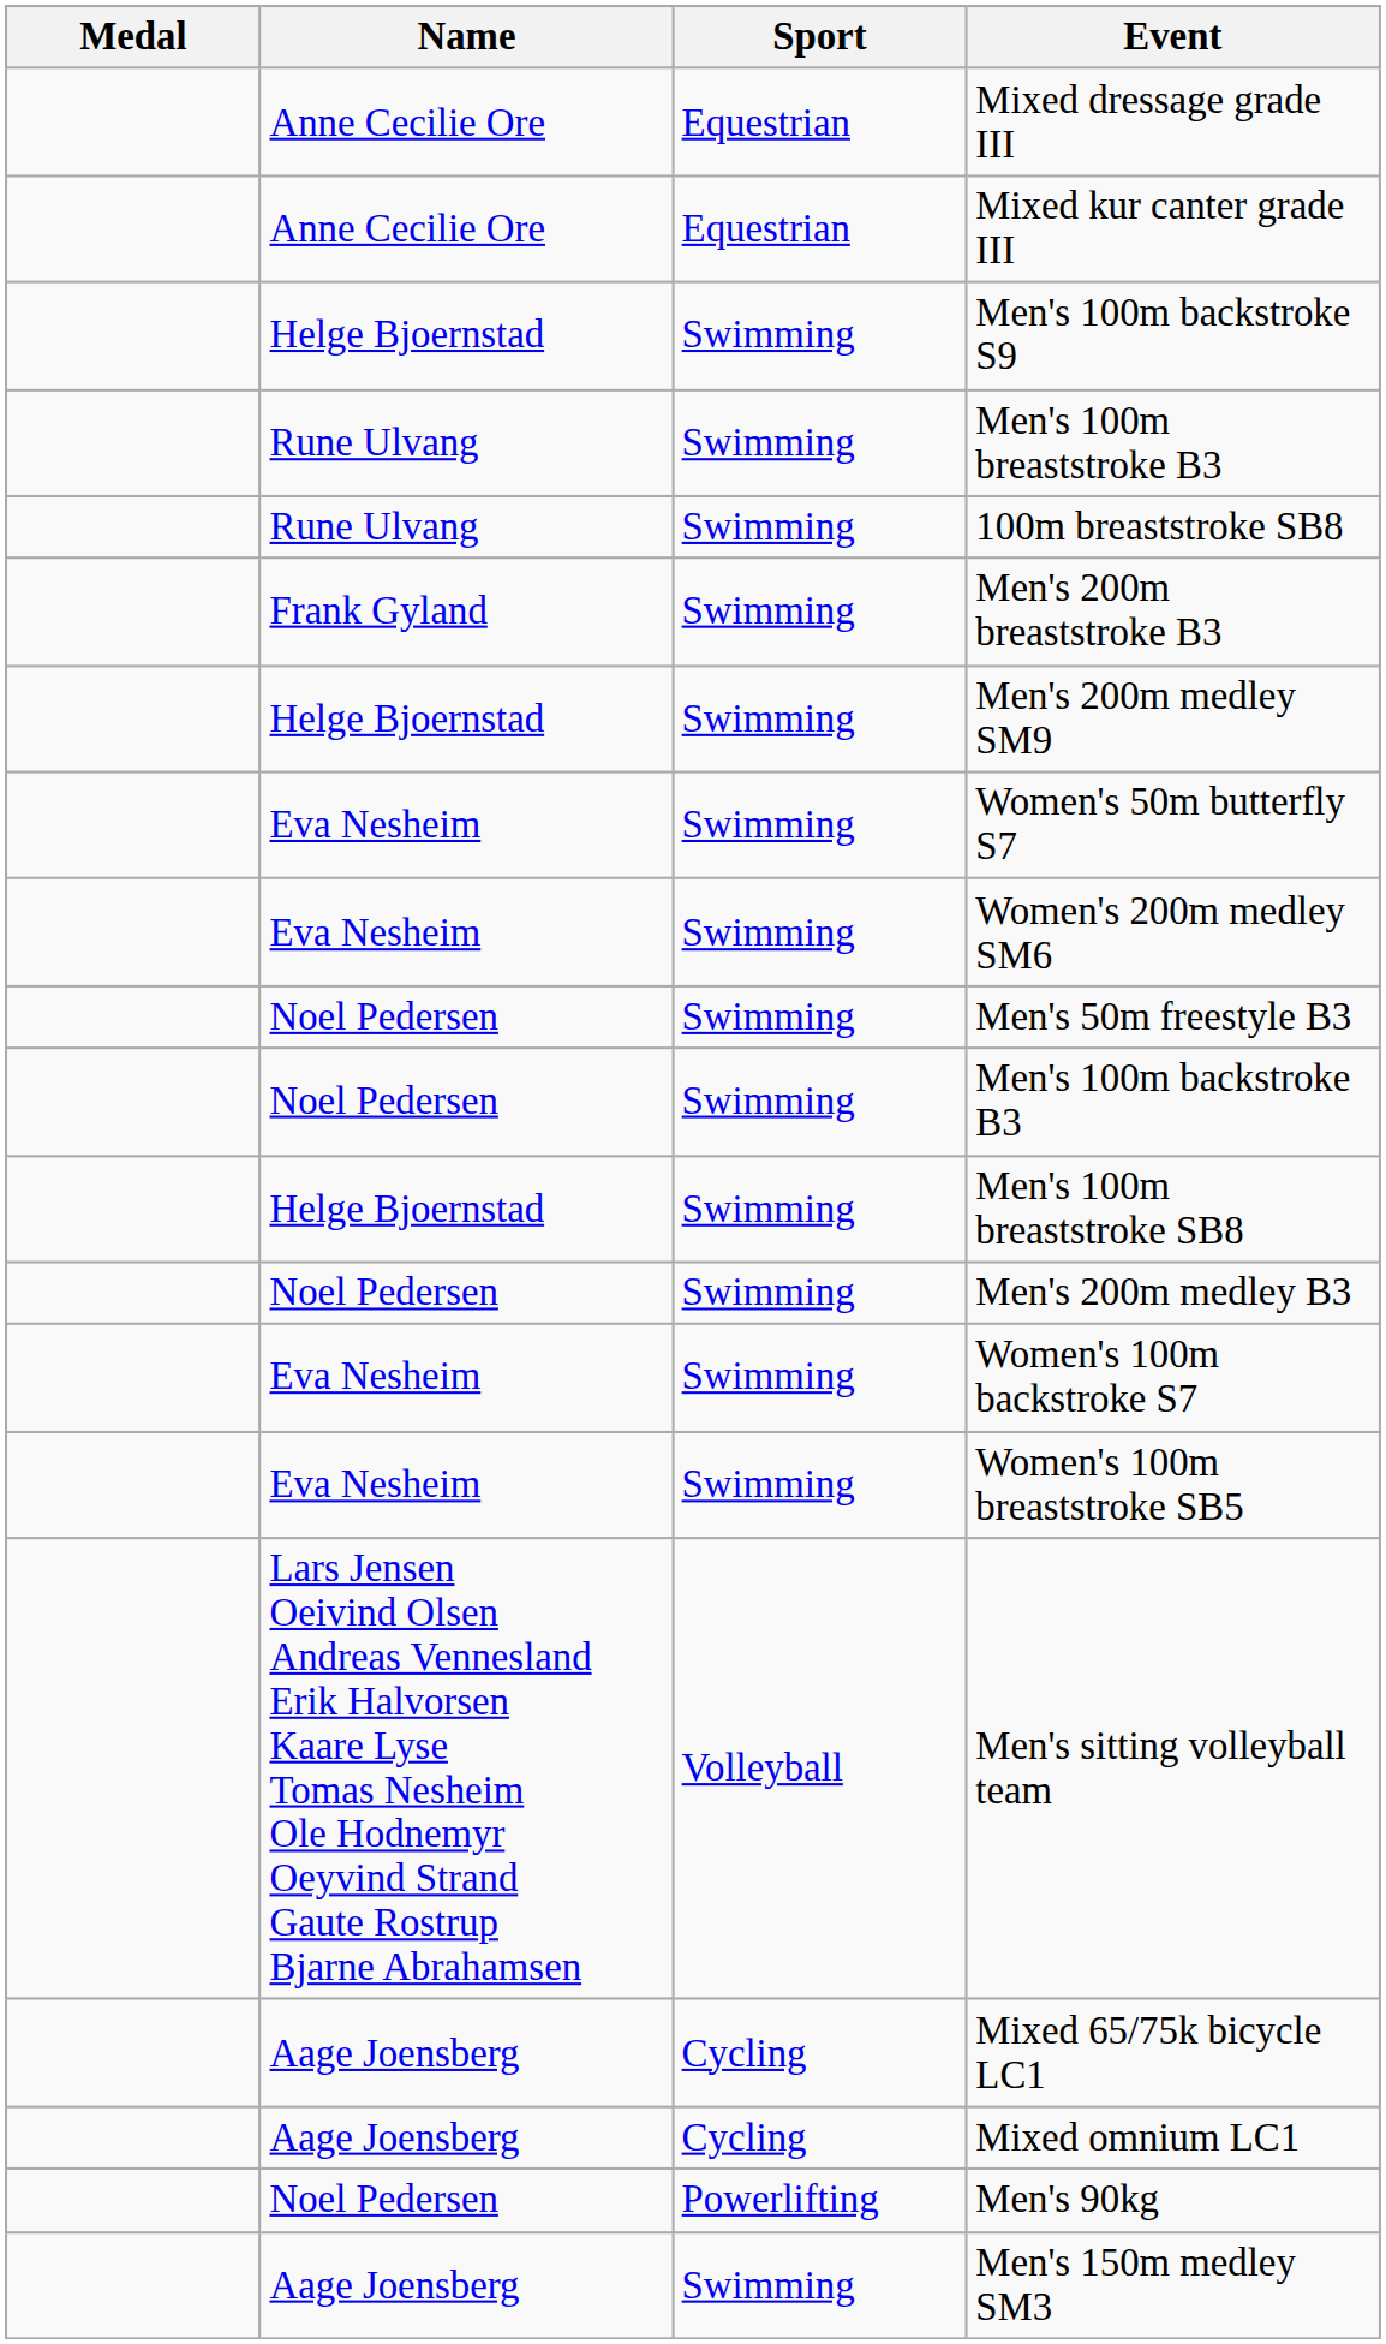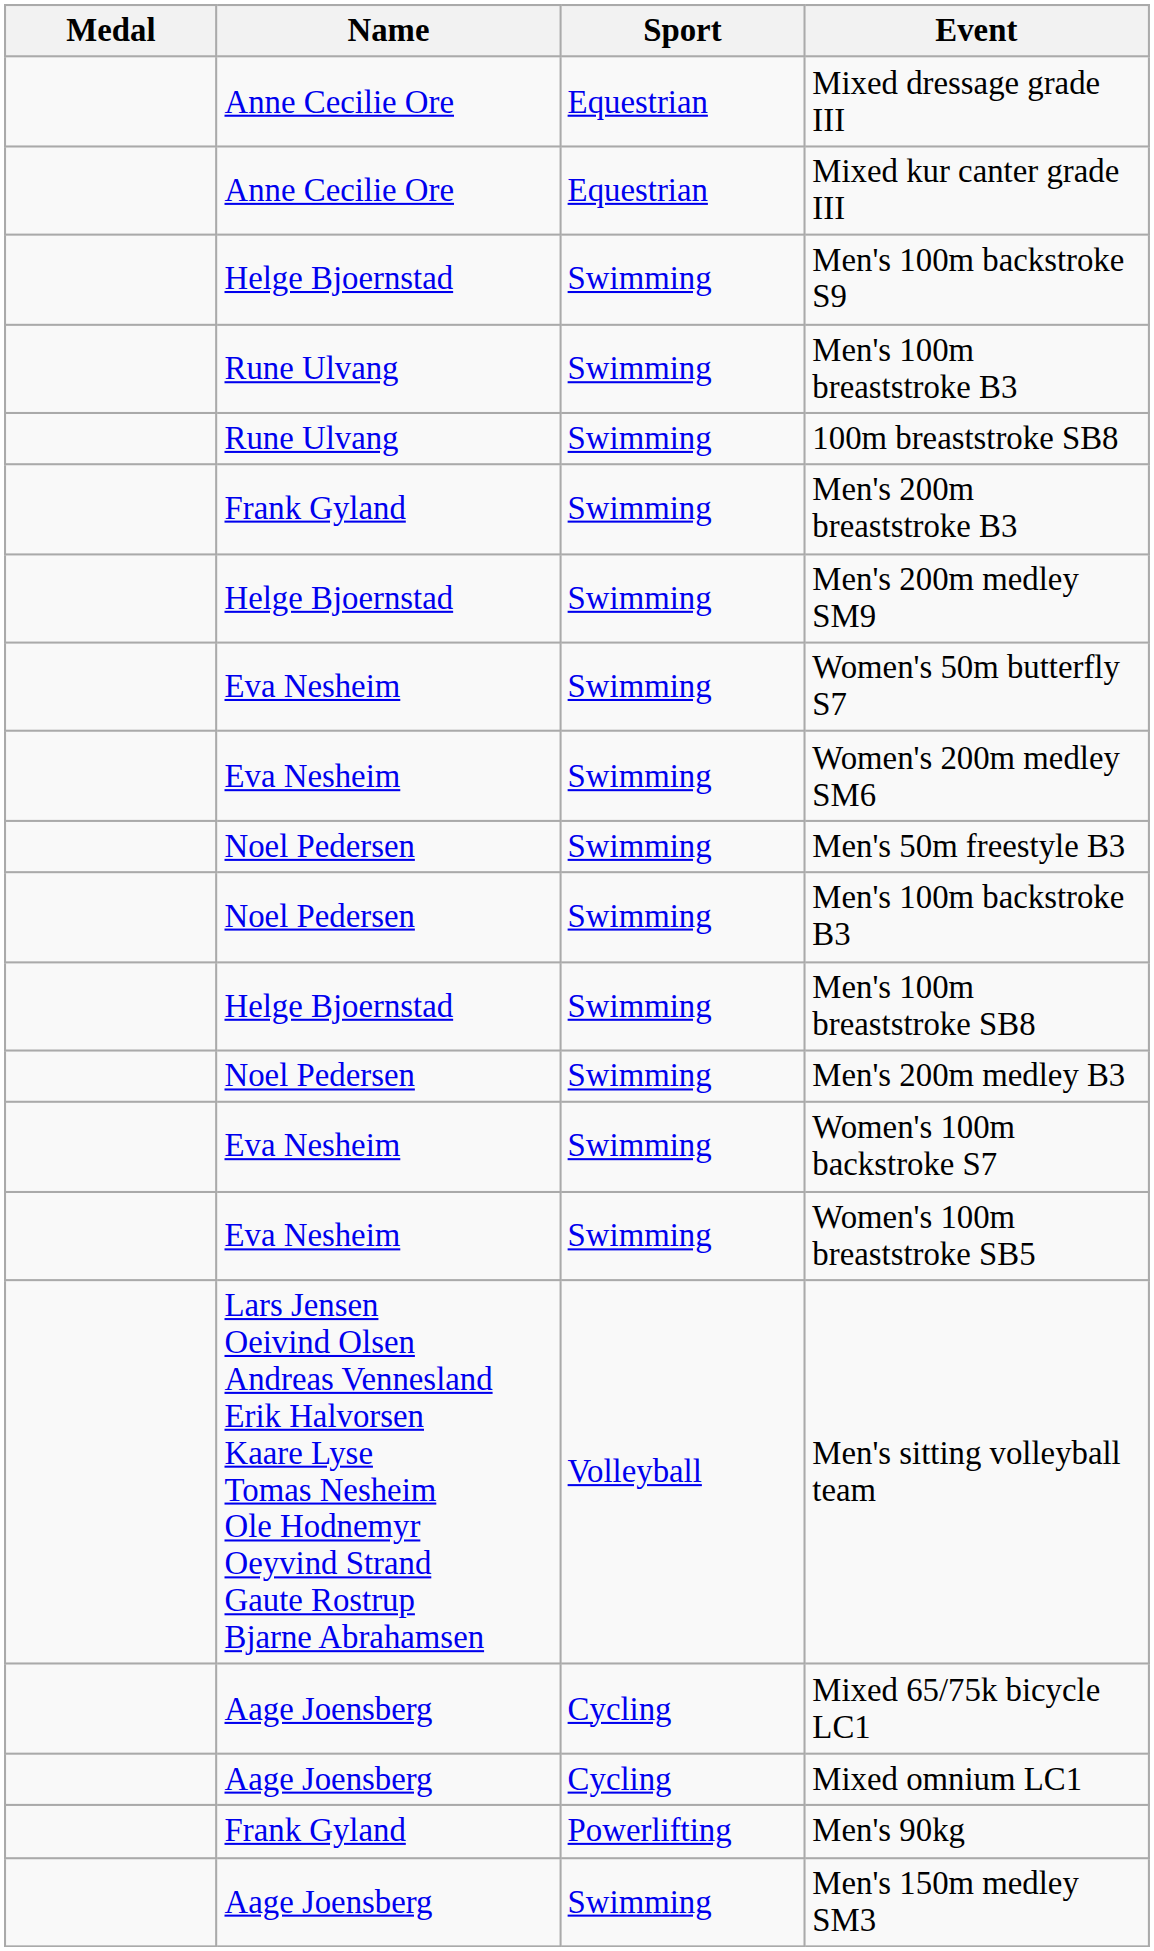 <table class="wikitable">
 <tr>
 <th style="width:6em">Medal</th>
 <th style="width:10em">Name</th>
 <th style="width:7em">Sport</th>
 <th style="width:10em">Event</th>
 </tr>
 <tr>
 <td></td>
 <td><a href='#'>Anne Cecilie Ore</a></td>
 <td><a href='#'>Equestrian</a></td>
 <td>Mixed dressage grade III</td>
 </tr>
 <tr>
 <td></td>
 <td><a href='#'>Anne Cecilie Ore</a></td>
 <td><a href='#'>Equestrian</a></td>
 <td>Mixed kur canter grade III</td>
 </tr>
 <tr>
 <td></td>
 <td><a href='#'>Helge Bjoernstad</a></td>
 <td><a href='#'>Swimming</a></td>
 <td>Men's 100m backstroke S9</td>
 </tr>
 <tr>
 <td></td>
 <td><a href='#'>Rune Ulvang</a></td>
 <td><a href='#'>Swimming</a></td>
 <td>Men's 100m breaststroke B3</td>
 </tr>
 <tr>
 <td></td>
 <td><a href='#'>Rune Ulvang</a></td>
 <td><a href='#'>Swimming</a></td>
 <td>100m breaststroke SB8</td>
 </tr>
 <tr>
 <td></td>
 <td><a href='#'>Frank Gyland</a></td>
 <td><a href='#'>Swimming</a></td>
 <td>Men's 200m breaststroke B3</td>
 </tr>
 <tr>
 <td></td>
 <td><a href='#'>Helge Bjoernstad</a></td>
 <td><a href='#'>Swimming</a></td>
 <td>Men's 200m medley SM9</td>
 </tr>
 <tr>
 <td></td>
 <td><a href='#'>Eva Nesheim</a></td>
 <td><a href='#'>Swimming</a></td>
 <td>Women's 50m butterfly S7</td>
 </tr>
 <tr>
 <td></td>
 <td><a href='#'>Eva Nesheim</a></td>
 <td><a href='#'>Swimming</a></td>
 <td>Women's 200m medley SM6</td>
 </tr>
 <tr>
 <td></td>
 <td><a href='#'>Noel Pedersen</a></td>
 <td><a href='#'>Swimming</a></td>
 <td>Men's 50m freestyle B3</td>
 </tr>
 <tr>
 <td></td>
 <td><a href='#'>Noel Pedersen</a></td>
 <td><a href='#'>Swimming</a></td>
 <td>Men's 100m backstroke B3</td>
 </tr>
 <tr>
 <td></td>
 <td><a href='#'>Helge Bjoernstad</a></td>
 <td><a href='#'>Swimming</a></td>
 <td>Men's 100m breaststroke SB8</td>
 </tr>
 <tr>
 <td></td>
 <td><a href='#'>Noel Pedersen</a></td>
 <td><a href='#'>Swimming</a></td>
 <td>Men's 200m medley B3</td>
 </tr>
 <tr>
 <td></td>
 <td><a href='#'>Eva Nesheim</a></td>
 <td><a href='#'>Swimming</a></td>
 <td>Women's 100m backstroke S7</td>
 </tr>
 <tr>
 <td></td>
 <td><a href='#'>Eva Nesheim</a></td>
 <td><a href='#'>Swimming</a></td>
 <td>Women's 100m breaststroke SB5</td>
 </tr>
 <tr>
 <td></td>
 <td><a href='#'>Lars Jensen</a><br> <a href='#'>Oeivind Olsen</a><br> <a href='#'>Andreas Vennesland</a><br> <a href='#'>Erik Halvorsen</a><br> <a href='#'>Kaare Lyse</a><br> <a href='#'>Tomas Nesheim</a><br> <a href='#'>Ole Hodnemyr</a><br> <a href='#'>Oeyvind Strand</a><br> <a href='#'>Gaute Rostrup</a><br> <a href='#'>Bjarne Abrahamsen</a></td>
 <td><a href='#'>Volleyball</a></td>
 <td>Men's sitting volleyball team</td>
 </tr>
 <tr>
 <td></td>
 <td><a href='#'>Aage Joensberg</a></td>
 <td><a href='#'>Cycling</a></td>
 <td>Mixed 65/75k bicycle LC1</td>
 </tr>
 <tr>
 <td></td>
 <td><a href='#'>Aage Joensberg</a></td>
 <td><a href='#'>Cycling</a></td>
 <td>Mixed omnium LC1</td>
 </tr>
 <tr>
 <td></td>
-<td><a href='#'>Noel Pedersen</a></td>
+<td><a href='#'>Frank Gyland</a></td>
 <td><a href='#'>Powerlifting</a></td>
 <td>Men's 90kg</td>
 </tr>
 <tr>
 <td></td>
 <td><a href='#'>Aage Joensberg</a></td>
 <td><a href='#'>Swimming</a></td>
 <td>Men's 150m medley SM3</td>
 </tr>
 </table>
